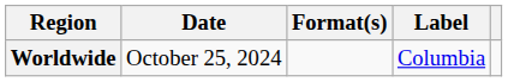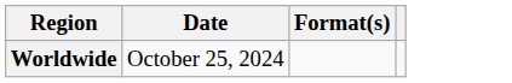 <table class="wikitable plainrowheaders">
 <tr>
 <th scope="col">Region</th>
 <th scope="col">Date</th>
 <th scope="col">Format(s)</th>
-<th scope="col">Label</th>
 <th scope="col"></th>
 </tr>
 <tr>
 <th scope="row">Worldwide</th>
 <td>October 25, 2024</td>
 <td></td>
-<td><a href='#'>Columbia</a></td>
 <td style="text-align:center;"></td>
 </tr>
 </table>
